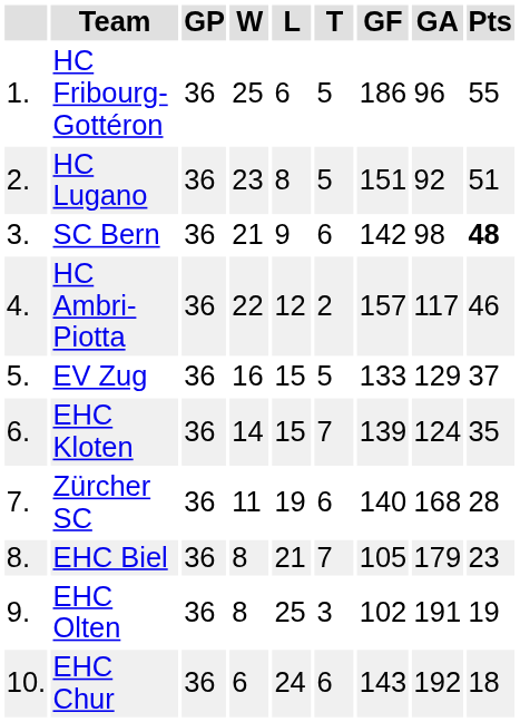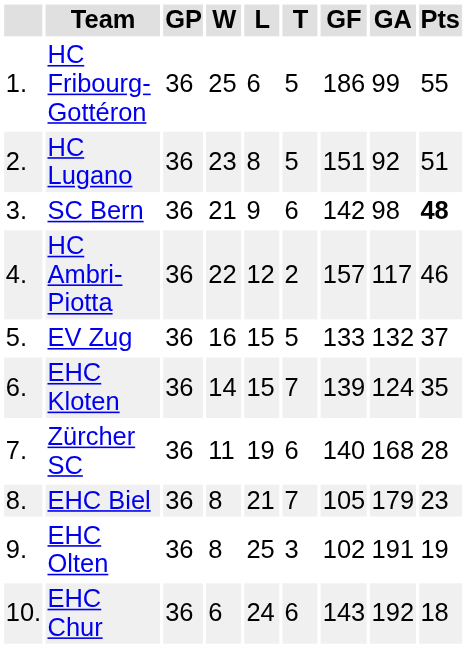 <table>
 <tr>
 <th colspan=2></th>
 </tr>
 <tr bgcolor="#e0e0e0">
 <th width=10></th>
 <th width=70>Team</th>
 <th width=20>GP</th>
 <th width=20>W</th>
 <th width=20>L</th>
 <th width=20>T</th>
 <th width=20>GF</th>
 <th width=20>GA</th>
 <th width=20>Pts</th>
 </tr>
 <tr>
 <td>1.</td>
 <td><a href='#'>HC Fribourg-Gottéron</a></td>
 <td>36</td>
 <td>25</td>
 <td>6</td>
 <td>5</td>
 <td>186</td>
-<td>96</td>
+<td>99</td>
 <td>55</td>
 </tr>
 <tr bgcolor="#f0f0f0">
 <td>2.</td>
 <td><a href='#'>HC Lugano</a></td>
 <td>36</td>
 <td>23</td>
 <td>8</td>
 <td>5</td>
 <td>151</td>
 <td>92</td>
 <td>51</td>
 </tr>
 <tr>
 <td>3.</td>
 <td><a href='#'>SC Bern</a></td>
 <td>36</td>
 <td>21</td>
 <td>9</td>
 <td>6</td>
 <td>142</td>
 <td>98</td>
 <td><strong>48</strong></td>
 </tr>
 <tr bgcolor="#f0f0f0">
 <td>4.</td>
 <td><a href='#'>HC Ambri-Piotta</a></td>
 <td>36</td>
 <td>22</td>
 <td>12</td>
 <td>2</td>
 <td>157</td>
 <td>117</td>
 <td>46</td>
 </tr>
 <tr>
 <td>5.</td>
 <td><a href='#'>EV Zug</a></td>
 <td>36</td>
 <td>16</td>
 <td>15</td>
 <td>5</td>
 <td>133</td>
-<td>129</td>
+<td>132</td>
 <td>37</td>
 </tr>
 <tr bgcolor="#f0f0f0">
 <td>6.</td>
 <td><a href='#'>EHC Kloten</a></td>
 <td>36</td>
 <td>14</td>
 <td>15</td>
 <td>7</td>
 <td>139</td>
 <td>124</td>
 <td>35</td>
 </tr>
 <tr>
 <td>7.</td>
 <td><a href='#'>Zürcher SC</a></td>
 <td>36</td>
 <td>11</td>
 <td>19</td>
 <td>6</td>
 <td>140</td>
 <td>168</td>
 <td>28</td>
 </tr>
 <tr bgcolor="#f0f0f0">
 <td>8.</td>
 <td><a href='#'>EHC Biel</a></td>
 <td>36</td>
 <td>8</td>
 <td>21</td>
 <td>7</td>
 <td>105</td>
 <td>179</td>
 <td>23</td>
 </tr>
 <tr>
 <td>9.</td>
 <td><a href='#'>EHC Olten</a></td>
 <td>36</td>
 <td>8</td>
 <td>25</td>
 <td>3</td>
 <td>102</td>
 <td>191</td>
 <td>19</td>
 </tr>
 <tr bgcolor="#f0f0f0">
 <td>10.</td>
 <td><a href='#'>EHC Chur</a></td>
 <td>36</td>
 <td>6</td>
 <td>24</td>
 <td>6</td>
 <td>143</td>
 <td>192</td>
 <td>18</td>
 </tr>
 </table>
